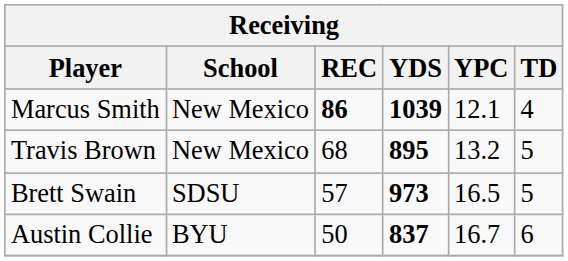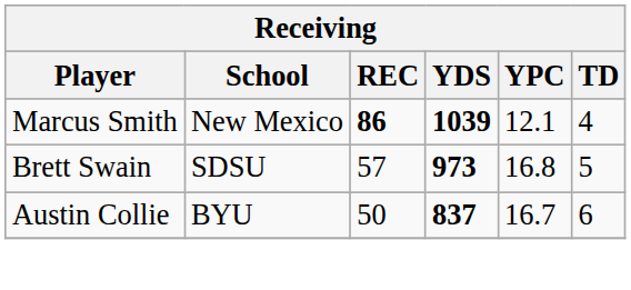 <table class="wikitable">
 <tr>
 <th colspan="6" align="center">Receiving</th>
 </tr>
 <tr>
 <th>Player</th>
 <th>School</th>
 <th>REC</th>
 <th>YDS</th>
 <th>YPC</th>
 <th>TD</th>
 </tr>
 <tr>
 <td>Marcus Smith</td>
 <td>New Mexico</td>
 <td><strong>86</strong></td>
 <td><strong>1039</strong></td>
 <td>12.1</td>
 <td>4</td>
 </tr>
 <tr>
-<td>Travis Brown</td>
-<td>New Mexico</td>
-<td>68</td>
-<td><strong>895</strong></td>
-<td>13.2</td>
-<td>5</td>
-</tr>
-<tr>
 <td>Brett Swain</td>
 <td>SDSU</td>
 <td>57</td>
 <td><strong>973</strong></td>
-<td>16.5</td>
+<td>16.8</td>
 <td>5</td>
 </tr>
 <tr>
 <td>Austin Collie</td>
 <td>BYU</td>
 <td>50</td>
 <td><strong>837</strong></td>
 <td>16.7</td>
 <td>6</td>
 </tr>
 <tr>
 </tr>
 </table>
